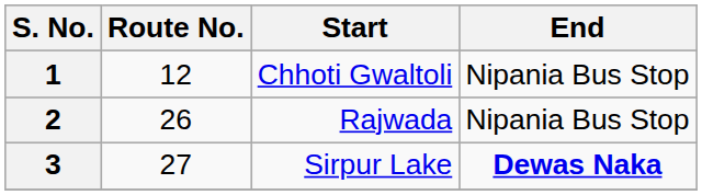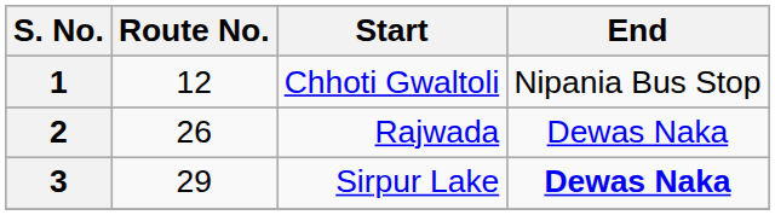 <table class="sortable plainrowheaders wikitable">
 <tr>
 <th scope="col">S. No.</th>
 <th scope="col">Route No.</th>
 <th scope="col">Start</th>
 <th scope="col">End</th>
 </tr>
 <tr>
 <th scope="row" style=text-align:center>1</th>
 <td align=center>12</td>
 <td align=right><a href='#'>Chhoti Gwaltoli</a></td>
 <td align=center>Nipania Bus Stop</td>
 </tr>
 <tr>
 <th scope="row" style=text-align:center>2</th>
 <td align=center>26</td>
 <td align=right><a href='#'>Rajwada</a></td>
-<td align=center>Nipania Bus Stop</td>
+<td align=center><a href='#'>Dewas Naka</a></td>
 </tr>
 <tr>
 <th scope="row" style=text-align:center>3</th>
-<td align=center>27</td>
+<td align=center>29</td>
 <td align=right><a href='#'>Sirpur Lake</a></td>
 <td align=center><strong><a href='#'>Dewas Naka</a></strong></td>
 </tr>
 <tr>
 </tr>
 </table>
